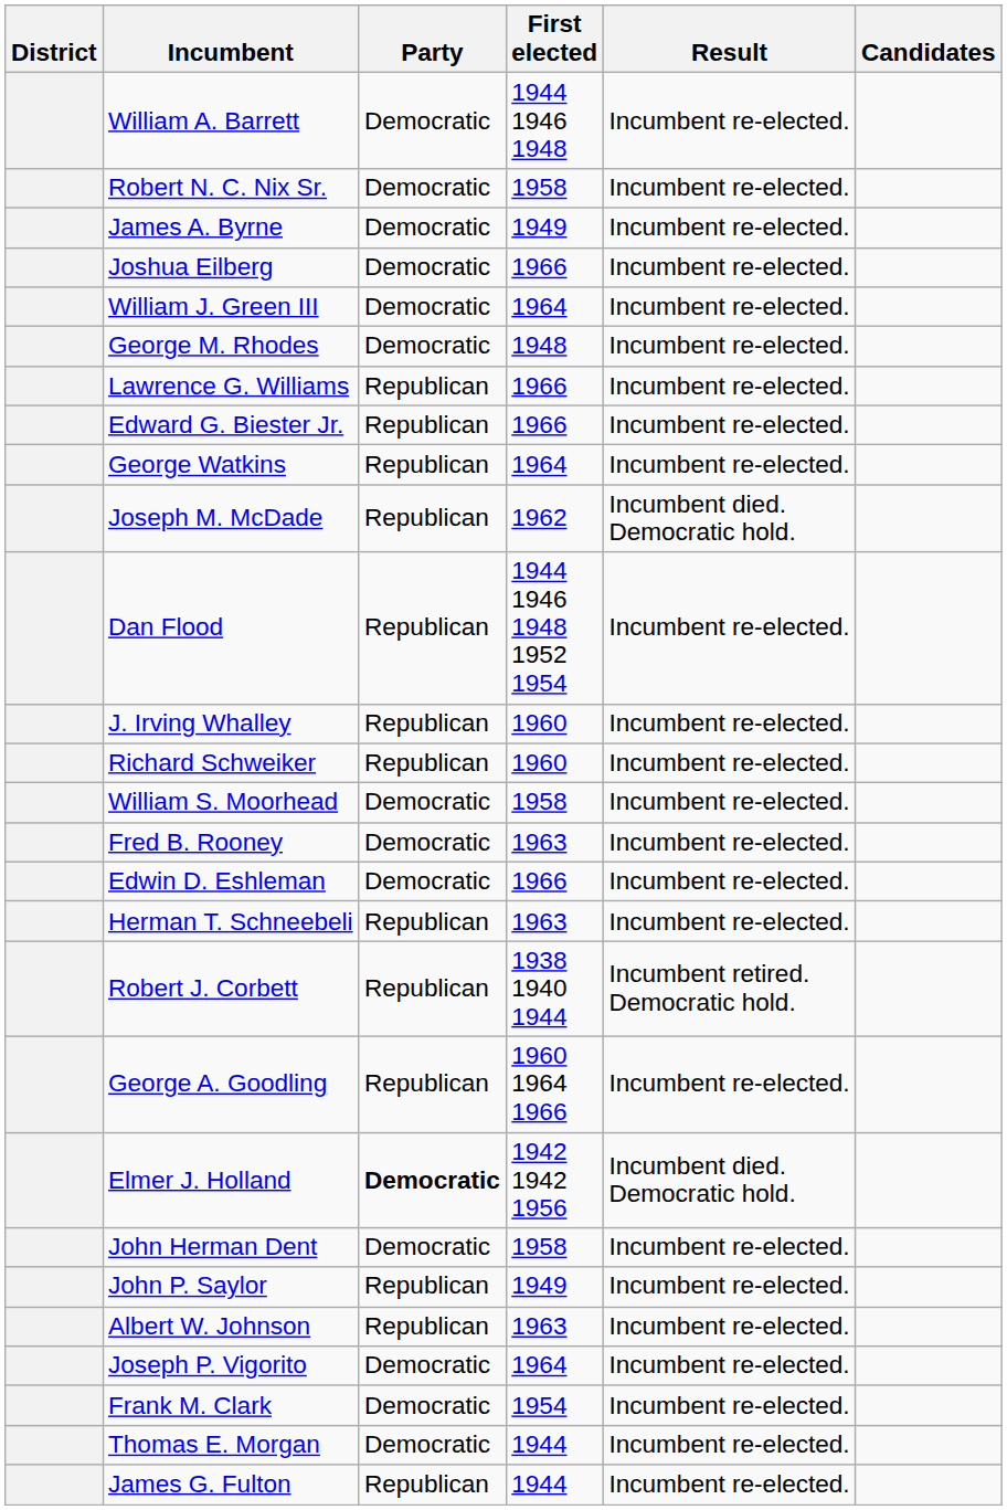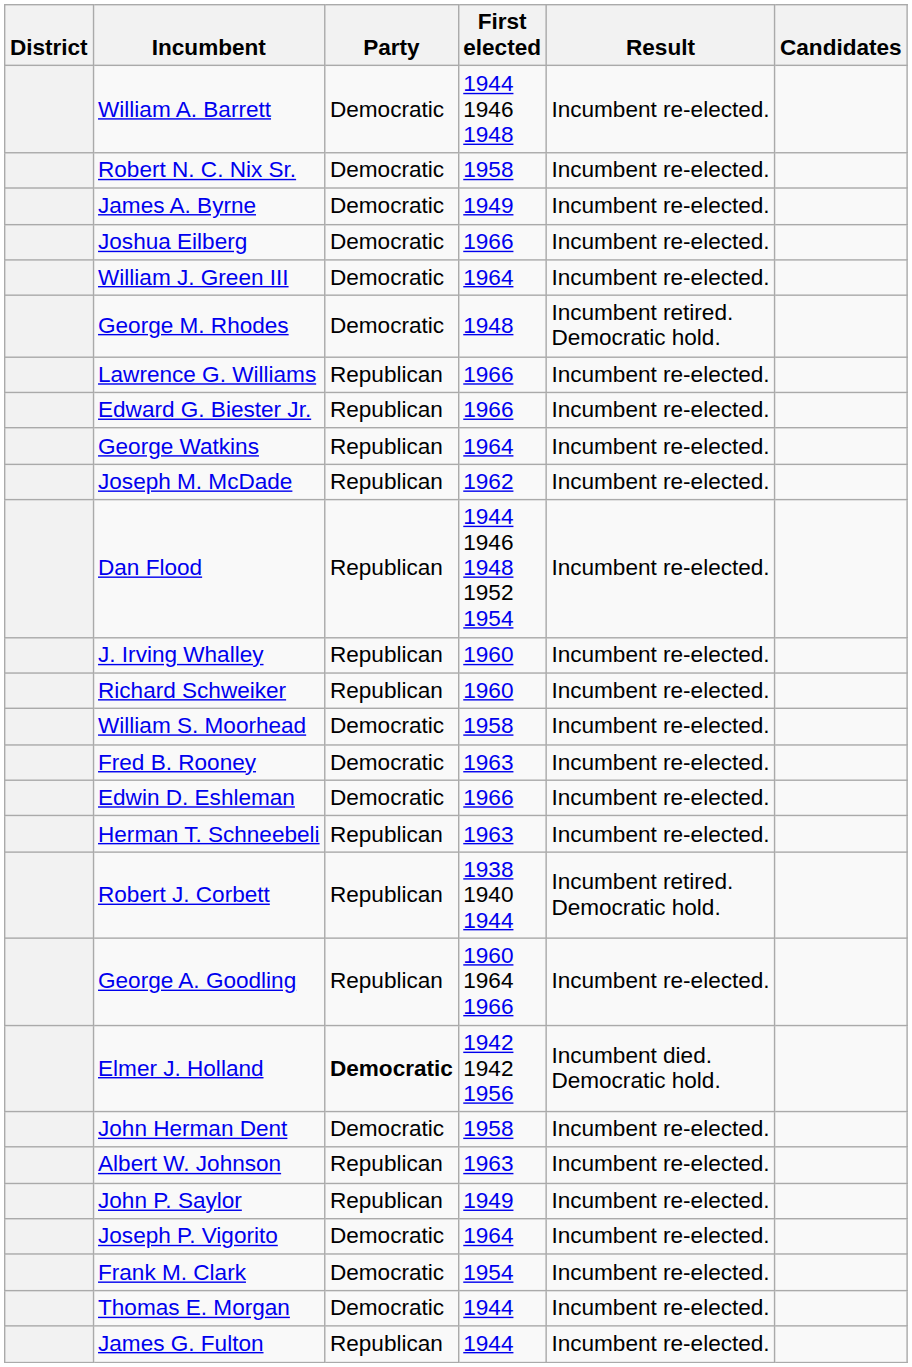 <table class=wikitable>
 <tr valign=bottom>
 <th>District</th>
 <th>Incumbent</th>
 <th>Party</th>
 <th>First<br>elected</th>
 <th>Result</th>
 <th>Candidates</th>
 </tr>
 <tr>
 <th></th>
 <td><a href='#'>William A. Barrett</a></td>
 <td>Democratic</td>
 <td><a href='#'>1944</a><br>1946 <br><a href='#'>1948</a></td>
 <td>Incumbent re-elected.</td>
 <td nowrap></td>
 </tr>
 <tr>
 <th></th>
 <td><a href='#'>Robert N. C. Nix Sr.</a></td>
 <td>Democratic</td>
 <td><a href='#'>1958</a></td>
 <td>Incumbent re-elected.</td>
 <td nowrap></td>
 </tr>
 <tr>
 <th></th>
 <td><a href='#'>James A. Byrne</a></td>
 <td>Democratic</td>
 <td><a href='#'>1949</a></td>
 <td>Incumbent re-elected.</td>
 <td nowrap></td>
 </tr>
 <tr>
 <th></th>
 <td><a href='#'>Joshua Eilberg</a></td>
 <td>Democratic</td>
 <td><a href='#'>1966</a></td>
 <td>Incumbent re-elected.</td>
 <td nowrap></td>
 </tr>
 <tr>
 <th></th>
 <td><a href='#'>William J. Green III</a></td>
 <td>Democratic</td>
 <td><a href='#'>1964</a></td>
 <td>Incumbent re-elected.</td>
 <td nowrap></td>
 </tr>
 <tr>
 <th></th>
 <td><a href='#'>George M. Rhodes</a></td>
 <td>Democratic</td>
 <td><a href='#'>1948</a></td>
-<td>Incumbent re-elected.</td>
+<td>Incumbent retired.<br>Democratic hold.</td>
 <td nowrap></td>
 </tr>
 <tr>
 <th></th>
 <td><a href='#'>Lawrence G. Williams</a></td>
 <td>Republican</td>
 <td><a href='#'>1966</a></td>
 <td>Incumbent re-elected.</td>
 <td nowrap></td>
 </tr>
 <tr>
 <th></th>
 <td><a href='#'>Edward G. Biester Jr.</a></td>
 <td>Republican</td>
 <td><a href='#'>1966</a></td>
 <td>Incumbent re-elected.</td>
 <td nowrap></td>
 </tr>
 <tr>
 <th></th>
 <td><a href='#'>George Watkins</a></td>
 <td>Republican</td>
 <td><a href='#'>1964</a></td>
 <td>Incumbent re-elected.</td>
 <td nowrap></td>
 </tr>
 <tr>
 <th></th>
 <td><a href='#'>Joseph M. McDade</a></td>
 <td>Republican</td>
 <td><a href='#'>1962</a></td>
-<td>Incumbent died.<br>Democratic hold.</td>
+<td>Incumbent re-elected.</td>
 <td nowrap></td>
 </tr>
 <tr>
 <th></th>
 <td><a href='#'>Dan Flood</a></td>
 <td>Republican</td>
 <td><a href='#'>1944</a><br>1946 <br><a href='#'>1948</a><br>1952 <br><a href='#'>1954</a></td>
 <td>Incumbent re-elected.</td>
 <td nowrap></td>
 </tr>
 <tr>
 <th></th>
 <td><a href='#'>J. Irving Whalley</a></td>
 <td>Republican</td>
 <td><a href='#'>1960</a></td>
 <td>Incumbent re-elected.</td>
 <td nowrap></td>
 </tr>
 <tr>
 <th></th>
 <td><a href='#'>Richard Schweiker</a></td>
 <td>Republican</td>
 <td><a href='#'>1960</a></td>
 <td>Incumbent re-elected.</td>
 <td nowrap></td>
 </tr>
 <tr>
 <th></th>
 <td><a href='#'>William S. Moorhead</a></td>
 <td>Democratic</td>
 <td><a href='#'>1958</a></td>
 <td>Incumbent re-elected.</td>
 <td nowrap></td>
 </tr>
 <tr>
 <th></th>
 <td><a href='#'>Fred B. Rooney</a></td>
 <td>Democratic</td>
 <td><a href='#'>1963</a></td>
 <td>Incumbent re-elected.</td>
 <td nowrap></td>
 </tr>
 <tr>
 <th></th>
 <td><a href='#'>Edwin D. Eshleman</a></td>
 <td>Democratic</td>
 <td><a href='#'>1966</a></td>
 <td>Incumbent re-elected.</td>
 <td nowrap></td>
 </tr>
 <tr>
 <th></th>
 <td><a href='#'>Herman T. Schneebeli</a></td>
 <td>Republican</td>
 <td><a href='#'>1963</a></td>
 <td>Incumbent re-elected.</td>
 <td nowrap></td>
 </tr>
 <tr>
 <th></th>
 <td><a href='#'>Robert J. Corbett</a></td>
 <td>Republican</td>
 <td><a href='#'>1938</a><br>1940 <br><a href='#'>1944</a></td>
 <td>Incumbent retired.<br>Democratic hold.</td>
 <td nowrap></td>
 </tr>
 <tr>
 <th></th>
 <td><a href='#'>George A. Goodling</a></td>
 <td>Republican</td>
 <td><a href='#'>1960</a><br>1964 <br><a href='#'>1966</a></td>
 <td>Incumbent re-elected.</td>
 <td nowrap></td>
 </tr>
 <tr>
 <th></th>
 <td><a href='#'>Elmer J. Holland</a></td>
 <td><strong>Democratic</strong></td>
 <td><a href='#'>1942 </a><br>1942 <br><a href='#'>1956 </a></td>
 <td>Incumbent died.<br>Democratic hold.</td>
 <td nowrap></td>
 </tr>
 <tr>
 <th></th>
 <td><a href='#'>John Herman Dent</a></td>
 <td>Democratic</td>
 <td><a href='#'>1958</a></td>
 <td>Incumbent re-elected.</td>
 <td nowrap></td>
 </tr>
 <tr>
 <th></th>
-<td><a href='#'>John P. Saylor</a></td>
+<td><a href='#'>Albert W. Johnson</a></td>
 <td>Republican</td>
-<td><a href='#'>1949</a></td>
+<td><a href='#'>1963</a></td>
 <td>Incumbent re-elected.</td>
 <td nowrap></td>
 </tr>
 <tr>
 <th></th>
-<td><a href='#'>Albert W. Johnson</a></td>
+<td><a href='#'>John P. Saylor</a></td>
 <td>Republican</td>
-<td><a href='#'>1963</a></td>
+<td><a href='#'>1949</a></td>
 <td>Incumbent re-elected.</td>
 <td nowrap></td>
 </tr>
 <tr>
 <th></th>
 <td><a href='#'>Joseph P. Vigorito</a></td>
 <td>Democratic</td>
 <td><a href='#'>1964</a></td>
 <td>Incumbent re-elected.</td>
 <td nowrap></td>
 </tr>
 <tr>
 <th></th>
 <td><a href='#'>Frank M. Clark</a></td>
 <td>Democratic</td>
 <td><a href='#'>1954</a></td>
 <td>Incumbent re-elected.</td>
 <td nowrap></td>
 </tr>
 <tr>
 <th></th>
 <td><a href='#'>Thomas E. Morgan</a></td>
 <td>Democratic</td>
 <td><a href='#'>1944</a></td>
 <td>Incumbent re-elected.</td>
 <td nowrap></td>
 </tr>
 <tr>
 <th></th>
 <td><a href='#'>James G. Fulton</a></td>
 <td>Republican</td>
 <td><a href='#'>1944</a></td>
 <td>Incumbent re-elected.</td>
 <td nowrap></td>
 </tr>
 </table>
